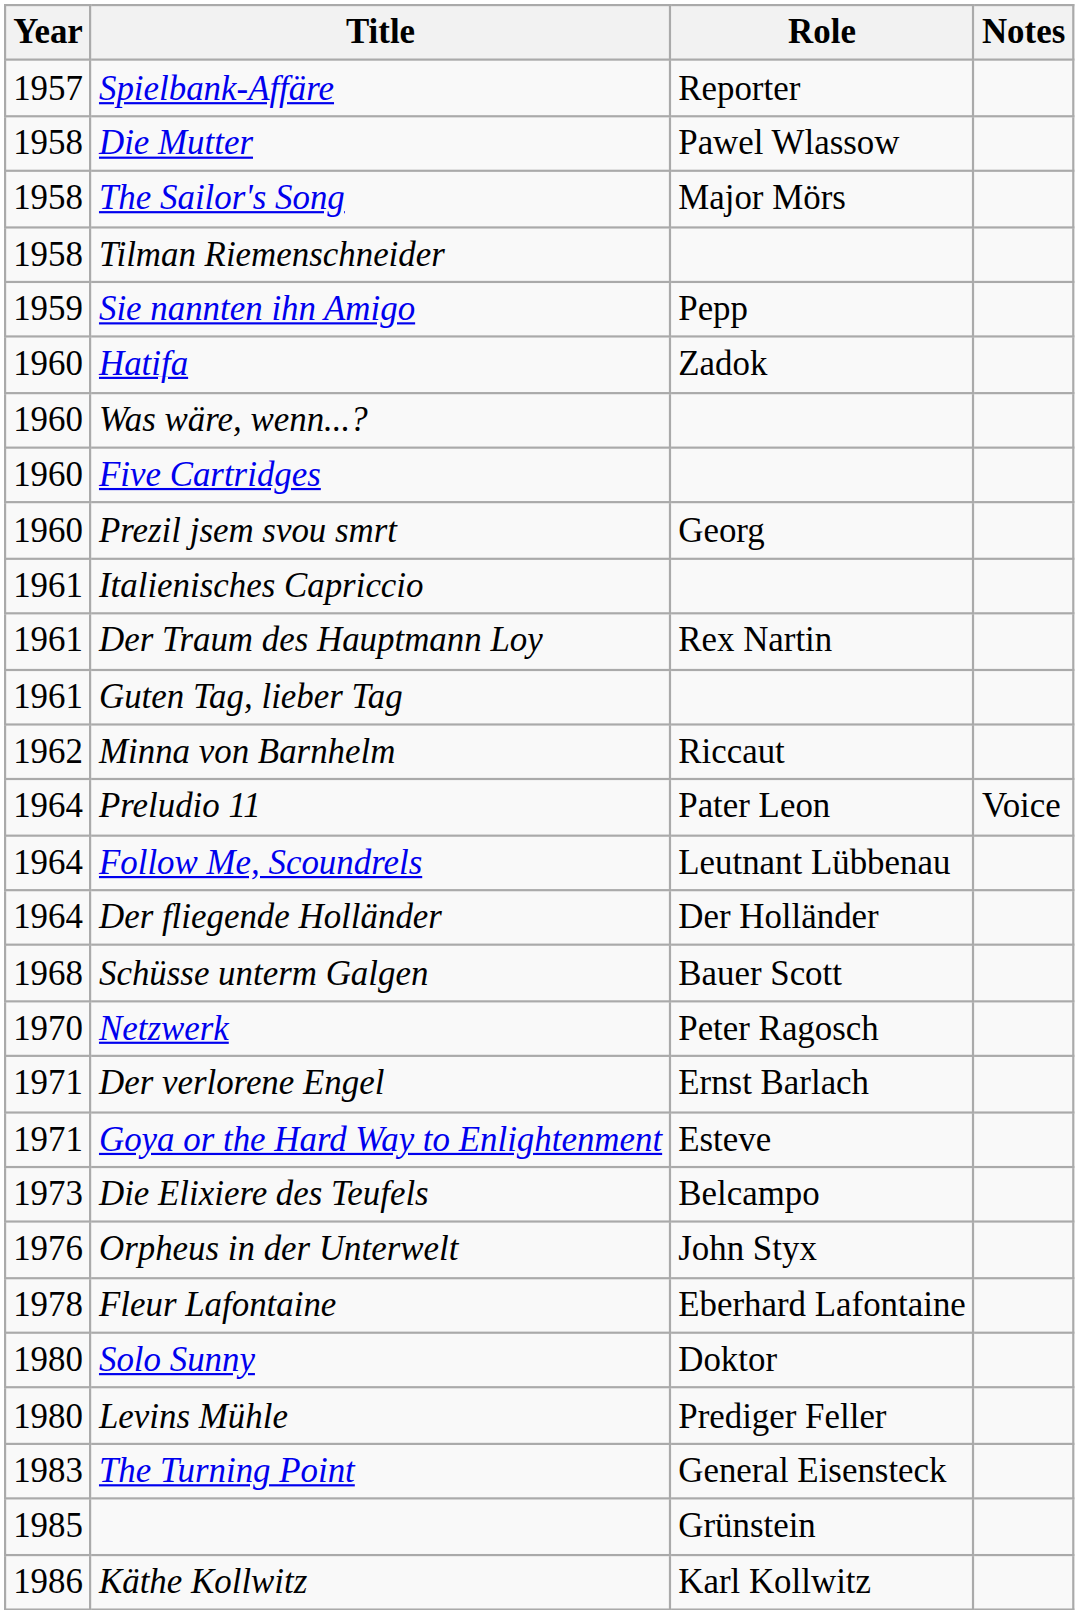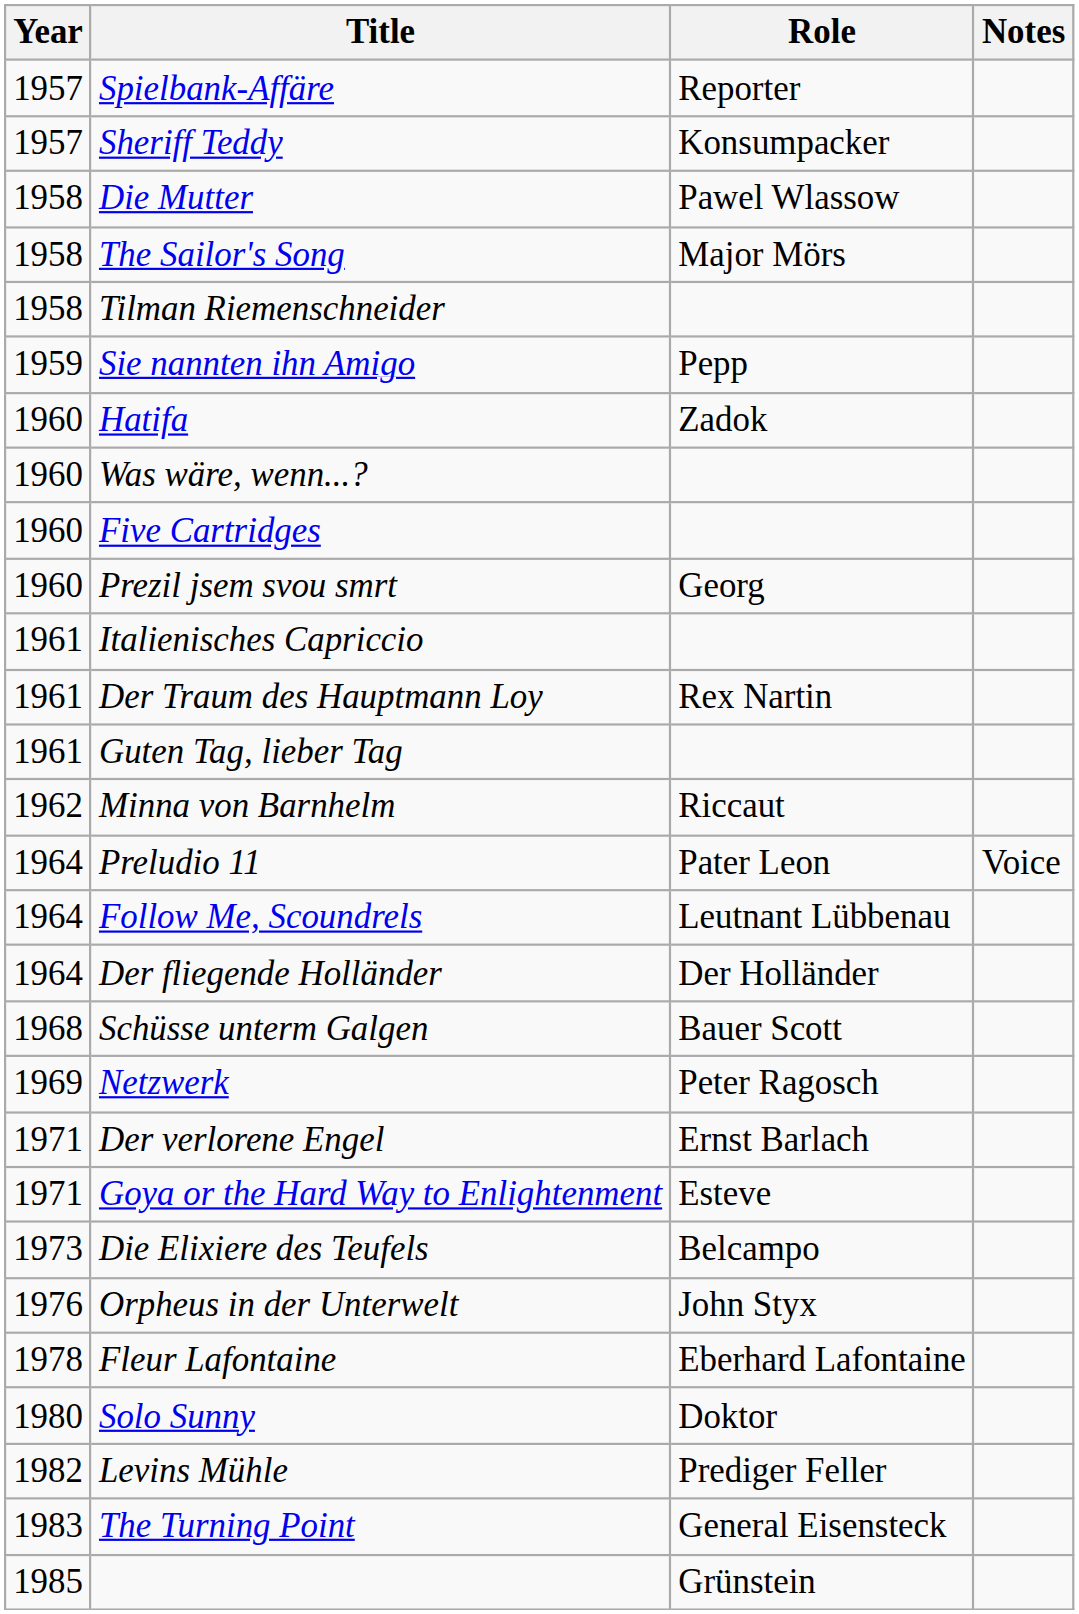 <table class="wikitable">
 <tr>
 <th>Year</th>
 <th>Title</th>
 <th>Role</th>
 <th>Notes</th>
 </tr>
 <tr>
 <td>1957</td>
 <td><em><a href='#'>Spielbank-Affäre</a></em></td>
 <td>Reporter</td>
+<td></td>
+</tr>
+<tr>
+<td>1957</td>
+<td><em><a href='#'>Sheriff Teddy</a></em></td>
+<td>Konsumpacker</td>
 <td></td>
 </tr>
 <tr>
 <td>1958</td>
 <td><em><a href='#'>Die Mutter</a></em></td>
 <td>Pawel Wlassow</td>
 <td></td>
 </tr>
 <tr>
 <td>1958</td>
 <td><em><a href='#'>The Sailor's Song</a></em></td>
 <td>Major Mörs</td>
 <td></td>
 </tr>
 <tr>
 <td>1958</td>
 <td><em>Tilman Riemenschneider</em></td>
 <td></td>
 <td></td>
 </tr>
 <tr>
 <td>1959</td>
 <td><em><a href='#'>Sie nannten ihn Amigo</a></em></td>
 <td>Pepp</td>
 <td></td>
 </tr>
 <tr>
 <td>1960</td>
 <td><em><a href='#'>Hatifa</a></em></td>
 <td>Zadok</td>
 <td></td>
 </tr>
 <tr>
 <td>1960</td>
 <td><em>Was wäre, wenn...?</em></td>
 <td></td>
 <td></td>
 </tr>
 <tr>
 <td>1960</td>
 <td><em><a href='#'>Five Cartridges</a></em></td>
 <td></td>
 <td></td>
 </tr>
 <tr>
 <td>1960</td>
 <td><em>Prezil jsem svou smrt</em></td>
 <td>Georg</td>
 <td></td>
 </tr>
 <tr>
 <td>1961</td>
 <td><em>Italienisches Capriccio</em></td>
 <td></td>
 <td></td>
 </tr>
 <tr>
 <td>1961</td>
 <td><em>Der Traum des Hauptmann Loy</em></td>
 <td>Rex Nartin</td>
 <td></td>
 </tr>
 <tr>
 <td>1961</td>
 <td><em>Guten Tag, lieber Tag</em></td>
 <td></td>
 <td></td>
 </tr>
 <tr>
 <td>1962</td>
 <td><em>Minna von Barnhelm</em></td>
 <td>Riccaut</td>
 <td></td>
 </tr>
 <tr>
 <td>1964</td>
 <td><em>Preludio 11</em></td>
 <td>Pater Leon</td>
 <td>Voice</td>
 </tr>
 <tr>
 <td>1964</td>
 <td><em><a href='#'>Follow Me, Scoundrels</a></em></td>
 <td>Leutnant Lübbenau</td>
 <td></td>
 </tr>
 <tr>
 <td>1964</td>
 <td><em>Der fliegende Holländer</em></td>
 <td>Der Holländer</td>
 <td></td>
 </tr>
 <tr>
 <td>1968</td>
 <td><em>Schüsse unterm Galgen</em></td>
 <td>Bauer Scott</td>
 <td></td>
 </tr>
 <tr>
-<td>1970</td>
+<td>1969</td>
 <td><em><a href='#'>Netzwerk</a></em></td>
 <td>Peter Ragosch</td>
 <td></td>
 </tr>
 <tr>
 <td>1971</td>
 <td><em>Der verlorene Engel</em></td>
 <td>Ernst Barlach</td>
 <td></td>
 </tr>
 <tr>
 <td>1971</td>
 <td><em><a href='#'>Goya or the Hard Way to Enlightenment</a></em></td>
 <td>Esteve</td>
 <td></td>
 </tr>
 <tr>
 <td>1973</td>
 <td><em>Die Elixiere des Teufels</em></td>
 <td>Belcampo</td>
 <td></td>
 </tr>
 <tr>
 <td>1976</td>
 <td><em>Orpheus in der Unterwelt</em></td>
 <td>John Styx</td>
 <td></td>
 </tr>
 <tr>
 <td>1978</td>
 <td><em>Fleur Lafontaine</em></td>
 <td>Eberhard Lafontaine</td>
 <td></td>
 </tr>
 <tr>
 <td>1980</td>
 <td><em><a href='#'>Solo Sunny</a></em></td>
 <td>Doktor</td>
 <td></td>
 </tr>
 <tr>
-<td>1980</td>
+<td>1982</td>
 <td><em>Levins Mühle</em></td>
 <td>Prediger Feller</td>
 <td></td>
 </tr>
 <tr>
 <td>1983</td>
 <td><em><a href='#'>The Turning Point</a></em></td>
 <td>General Eisensteck</td>
 <td></td>
 </tr>
 <tr>
 <td>1985</td>
 <td><em></em></td>
 <td>Grünstein</td>
 <td></td>
 </tr>
-<tr>
-<td>1986</td>
-<td><em>Käthe Kollwitz</em></td>
-<td>Karl Kollwitz</td>
-<td></td>
-</tr>
 </table>
